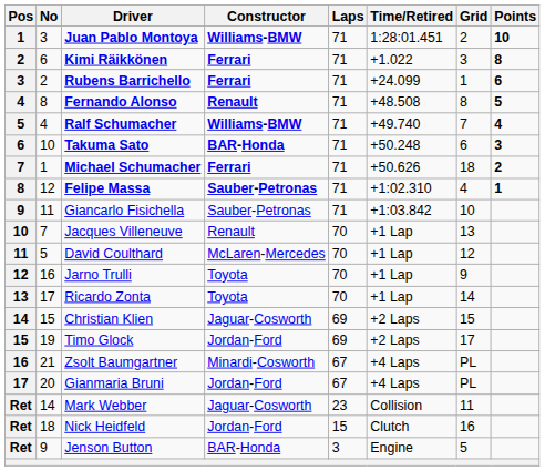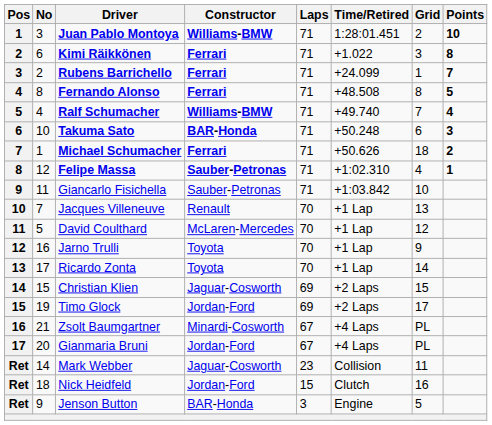 <table class="wikitable" style="font-size: 85%;">
 <tr>
 <th>Pos</th>
 <th>No</th>
 <th>Driver</th>
 <th>Constructor</th>
 <th>Laps</th>
 <th>Time/Retired</th>
 <th>Grid</th>
 <th>Points</th>
 </tr>
 <tr>
 <th>1</th>
 <td>3</td>
 <td> <strong><a href='#'>Juan Pablo Montoya</a></strong></td>
 <td><strong><a href='#'>Williams</a>-<a href='#'>BMW</a></strong></td>
 <td>71</td>
 <td>1:28:01.451</td>
 <td>2</td>
 <td><strong>10</strong></td>
 </tr>
 <tr>
 <th>2</th>
 <td>6</td>
 <td> <strong><a href='#'>Kimi Räikkönen</a></strong></td>
 <td><strong><a href='#'>Ferrari</a></strong></td>
 <td>71</td>
 <td>+1.022</td>
 <td>3</td>
 <td><strong>8</strong></td>
 </tr>
 <tr>
 <th>3</th>
 <td>2</td>
 <td> <strong><a href='#'>Rubens Barrichello</a></strong></td>
 <td><strong><a href='#'>Ferrari</a></strong></td>
 <td>71</td>
 <td>+24.099</td>
 <td>1</td>
-<td><strong>6</strong></td>
+<td><strong>7</strong></td>
 </tr>
 <tr>
 <th>4</th>
 <td>8</td>
 <td> <strong><a href='#'>Fernando Alonso</a></strong></td>
-<td><strong><a href='#'>Renault</a></strong></td>
+<td><strong><a href='#'>Ferrari</a></strong></td>
 <td>71</td>
 <td>+48.508</td>
 <td>8</td>
 <td><strong>5</strong></td>
 </tr>
 <tr>
 <th>5</th>
 <td>4</td>
 <td> <strong><a href='#'>Ralf Schumacher</a></strong></td>
 <td><strong><a href='#'>Williams</a>-<a href='#'>BMW</a></strong></td>
 <td>71</td>
 <td>+49.740</td>
 <td>7</td>
 <td><strong>4</strong></td>
 </tr>
 <tr>
 <th>6</th>
 <td>10</td>
 <td> <strong><a href='#'>Takuma Sato</a></strong></td>
 <td><strong><a href='#'>BAR</a>-<a href='#'>Honda</a></strong></td>
 <td>71</td>
 <td>+50.248</td>
 <td>6</td>
 <td><strong>3</strong></td>
 </tr>
 <tr>
 <th>7</th>
 <td>1</td>
 <td> <strong><a href='#'>Michael Schumacher</a></strong></td>
 <td><strong><a href='#'>Ferrari</a></strong></td>
 <td>71</td>
 <td>+50.626</td>
 <td>18</td>
 <td><strong>2</strong></td>
 </tr>
 <tr>
 <th>8</th>
 <td>12</td>
 <td> <strong><a href='#'>Felipe Massa</a></strong></td>
 <td><strong><a href='#'>Sauber</a>-<a href='#'>Petronas</a></strong></td>
 <td>71</td>
 <td>+1:02.310</td>
 <td>4</td>
 <td><strong>1</strong></td>
 </tr>
 <tr>
 <th>9</th>
 <td>11</td>
 <td> <a href='#'>Giancarlo Fisichella</a></td>
 <td><a href='#'>Sauber</a>-<a href='#'>Petronas</a></td>
 <td>71</td>
 <td>+1:03.842</td>
 <td>10</td>
 <td></td>
 </tr>
 <tr>
 <th>10</th>
 <td>7</td>
 <td> <a href='#'>Jacques Villeneuve</a></td>
 <td><a href='#'>Renault</a></td>
 <td>70</td>
 <td>+1 Lap</td>
 <td>13</td>
 <td></td>
 </tr>
 <tr>
 <th>11</th>
 <td>5</td>
 <td> <a href='#'>David Coulthard</a></td>
 <td><a href='#'>McLaren</a>-<a href='#'>Mercedes</a></td>
 <td>70</td>
 <td>+1 Lap</td>
 <td>12</td>
 <td></td>
 </tr>
 <tr>
 <th>12</th>
 <td>16</td>
 <td> <a href='#'>Jarno Trulli</a></td>
 <td><a href='#'>Toyota</a></td>
 <td>70</td>
 <td>+1 Lap</td>
 <td>9</td>
 <td></td>
 </tr>
 <tr>
 <th>13</th>
 <td>17</td>
 <td> <a href='#'>Ricardo Zonta</a></td>
 <td><a href='#'>Toyota</a></td>
 <td>70</td>
 <td>+1 Lap</td>
 <td>14</td>
 <td></td>
 </tr>
 <tr>
 <th>14</th>
 <td>15</td>
 <td> <a href='#'>Christian Klien</a></td>
 <td><a href='#'>Jaguar</a>-<a href='#'>Cosworth</a></td>
 <td>69</td>
 <td>+2 Laps</td>
 <td>15</td>
 <td></td>
 </tr>
 <tr>
 <th>15</th>
 <td>19</td>
 <td> <a href='#'>Timo Glock</a></td>
 <td><a href='#'>Jordan</a>-<a href='#'>Ford</a></td>
 <td>69</td>
 <td>+2 Laps</td>
 <td>17</td>
 <td></td>
 </tr>
 <tr>
 <th>16</th>
 <td>21</td>
 <td> <a href='#'>Zsolt Baumgartner</a></td>
 <td><a href='#'>Minardi</a>-<a href='#'>Cosworth</a></td>
 <td>67</td>
 <td>+4 Laps</td>
 <td>PL</td>
 <td></td>
 </tr>
 <tr>
 <th>17</th>
 <td>20</td>
 <td> <a href='#'>Gianmaria Bruni</a></td>
 <td><a href='#'>Jordan</a>-<a href='#'>Ford</a></td>
 <td>67</td>
 <td>+4 Laps</td>
 <td>PL</td>
 <td></td>
 </tr>
 <tr>
 <th>Ret</th>
 <td>14</td>
 <td> <a href='#'>Mark Webber</a></td>
 <td><a href='#'>Jaguar</a>-<a href='#'>Cosworth</a></td>
 <td>23</td>
 <td>Collision</td>
 <td>11</td>
 <td></td>
 </tr>
 <tr>
 <th>Ret</th>
 <td>18</td>
 <td> <a href='#'>Nick Heidfeld</a></td>
 <td><a href='#'>Jordan</a>-<a href='#'>Ford</a></td>
 <td>15</td>
 <td>Clutch</td>
 <td>16</td>
 <td></td>
 </tr>
 <tr>
 <th>Ret</th>
 <td>9</td>
 <td> <a href='#'>Jenson Button</a></td>
 <td><a href='#'>BAR</a>-<a href='#'>Honda</a></td>
 <td>3</td>
 <td>Engine</td>
 <td>5</td>
 <td></td>
 </tr>
 <tr>
 <th colspan="8"></th>
 </tr>
 </table>
